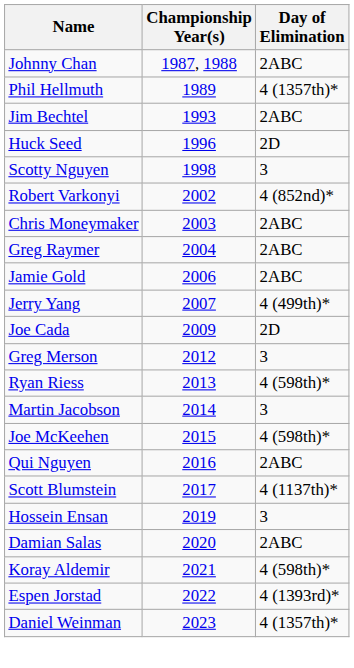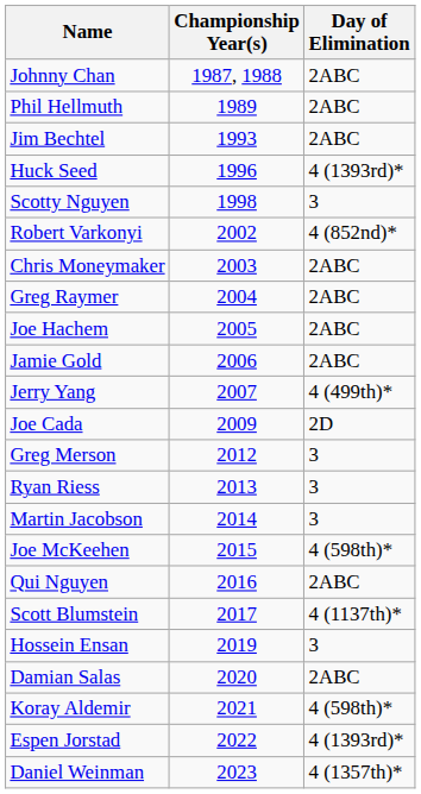 <table class="wikitable sortable">
 <tr>
 <th>Name</th>
 <th>Championship<br>Year(s)</th>
 <th>Day of<br>Elimination</th>
 </tr>
 <tr>
 <td><a href='#'>Johnny Chan</a></td>
 <td align=center><a href='#'>1987</a>, <a href='#'>1988</a></td>
 <td>2ABC</td>
 </tr>
 <tr>
 <td><a href='#'>Phil Hellmuth</a></td>
 <td align=center><a href='#'>1989</a></td>
-<td data-sort-value="5">4 (1357th)*</td>
+<td>2ABC</td>
 </tr>
 <tr>
 <td><a href='#'>Jim Bechtel</a></td>
 <td align=center><a href='#'>1993</a></td>
 <td>2ABC</td>
 </tr>
 <tr>
 <td><a href='#'>Huck Seed</a></td>
 <td align=center><a href='#'>1996</a></td>
-<td>2D</td>
+<td data-sort-value="4">4 (1393rd)*</td>
 </tr>
 <tr>
 <td><a href='#'>Scotty Nguyen</a></td>
 <td align=center><a href='#'>1998</a></td>
 <td>3</td>
 </tr>
 <tr>
 <td><a href='#'>Robert Varkonyi</a></td>
 <td align=center><a href='#'>2002</a></td>
 <td data-sort-value="7">4 (852nd)*</td>
 </tr>
 <tr>
 <td><a href='#'>Chris Moneymaker</a></td>
 <td align=center><a href='#'>2003</a></td>
 <td>2ABC</td>
 </tr>
 <tr>
 <td><a href='#'>Greg Raymer</a></td>
 <td align=center><a href='#'>2004</a></td>
+<td>2ABC</td>
+</tr>
+<tr>
+<td><a href='#'>Joe Hachem</a></td>
+<td align=center><a href='#'>2005</a></td>
 <td>2ABC</td>
 </tr>
 <tr>
 <td><a href='#'>Jamie Gold</a></td>
 <td align=center><a href='#'>2006</a></td>
 <td>2ABC</td>
 </tr>
 <tr>
 <td><a href='#'>Jerry Yang</a></td>
 <td align=center><a href='#'>2007</a></td>
 <td data-sort-value="9">4 (499th)*</td>
 </tr>
 <tr>
 <td><a href='#'>Joe Cada</a></td>
 <td align=center><a href='#'>2009</a></td>
 <td>2D</td>
 </tr>
 <tr>
 <td><a href='#'>Greg Merson</a></td>
 <td align=center><a href='#'>2012</a></td>
 <td>3</td>
 </tr>
 <tr>
 <td><a href='#'>Ryan Riess</a></td>
 <td align=center><a href='#'>2013</a></td>
-<td data-sort-value="8">4 (598th)*</td>
+<td>3</td>
 </tr>
 <tr>
 <td><a href='#'>Martin Jacobson</a></td>
 <td align=center><a href='#'>2014</a></td>
 <td>3</td>
 </tr>
 <tr>
 <td><a href='#'>Joe McKeehen</a></td>
 <td align=center><a href='#'>2015</a></td>
 <td data-sort-value="8">4 (598th)*</td>
 </tr>
 <tr>
 <td><a href='#'>Qui Nguyen</a></td>
 <td align=center><a href='#'>2016</a></td>
 <td>2ABC</td>
 </tr>
 <tr>
 <td><a href='#'>Scott Blumstein</a></td>
 <td align=center><a href='#'>2017</a></td>
 <td data-sort-value="6">4 (1137th)*</td>
 </tr>
 <tr>
 <td><a href='#'>Hossein Ensan</a></td>
 <td align=center><a href='#'>2019</a></td>
 <td>3</td>
 </tr>
 <tr>
 <td><a href='#'>Damian Salas</a></td>
 <td align=center><a href='#'>2020</a></td>
 <td>2ABC</td>
 </tr>
 <tr>
 <td><a href='#'>Koray Aldemir</a></td>
 <td align=center><a href='#'>2021</a></td>
 <td data-sort-value="8">4 (598th)*</td>
 </tr>
 <tr>
 <td><a href='#'>Espen Jorstad</a></td>
 <td align=center><a href='#'>2022</a></td>
 <td data-sort-value="4">4 (1393rd)*</td>
 </tr>
 <tr>
 <td><a href='#'>Daniel Weinman</a></td>
 <td align=center><a href='#'>2023</a></td>
 <td data-sort-value="5">4 (1357th)*</td>
 </tr>
 </table>
